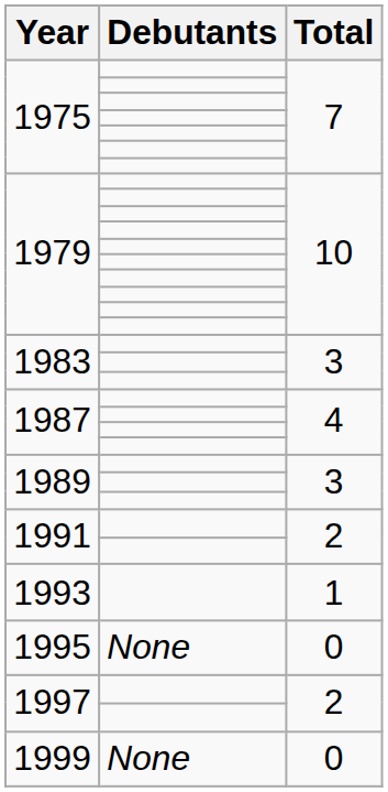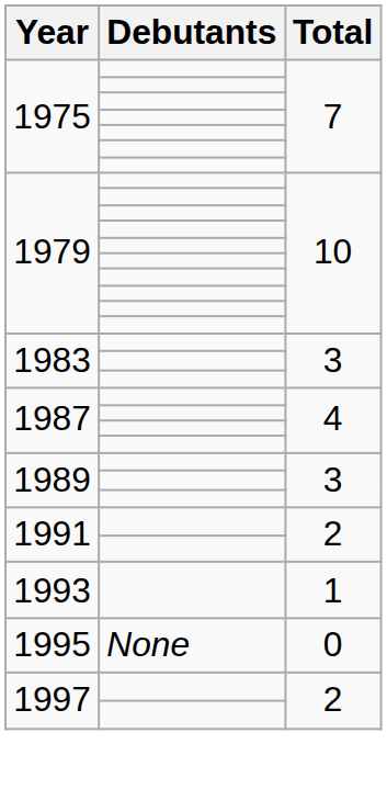 <table class="wikitable">
 <tr>
 <th>Year</th>
 <th>Debutants</th>
 <th>Total</th>
 </tr>
 <tr>
 <td rowspan=7>1975</td>
 <td></td>
 <td rowspan=7 align=center>7</td>
 </tr>
 <tr>
 <td></td>
 </tr>
 <tr>
 <td></td>
 </tr>
 <tr>
 <td></td>
 </tr>
 <tr>
 <td></td>
 </tr>
 <tr>
 <td></td>
 </tr>
 <tr>
 <td></td>
 </tr>
 <tr>
 <td rowspan=10>1979</td>
 <td></td>
 <td rowspan=10 align=center>10</td>
 </tr>
 <tr>
 <td></td>
 </tr>
 <tr>
 <td></td>
 </tr>
 <tr>
 <td></td>
 </tr>
 <tr>
 <td></td>
 </tr>
 <tr>
 <td></td>
 </tr>
 <tr>
 <td></td>
 </tr>
 <tr>
 <td></td>
 </tr>
 <tr>
 <td></td>
 </tr>
 <tr>
 <td></td>
 </tr>
 <tr>
 <td rowspan=3>1983</td>
 <td></td>
 <td rowspan=3 align=center>3</td>
 </tr>
 <tr>
 <td></td>
 </tr>
 <tr>
 <td></td>
 </tr>
 <tr>
 <td rowspan=4>1987</td>
 <td></td>
 <td rowspan=4 align=center>4</td>
 </tr>
 <tr>
 <td></td>
 </tr>
 <tr>
 <td></td>
 </tr>
 <tr>
 <td></td>
 </tr>
 <tr>
 <td rowspan=3>1989</td>
 <td></td>
 <td rowspan=3 align=center>3</td>
 </tr>
 <tr>
 <td></td>
 </tr>
 <tr>
 <td></td>
 </tr>
 <tr>
 <td rowspan=2>1991</td>
 <td></td>
 <td rowspan=2 align=center>2</td>
 </tr>
 <tr>
 <td></td>
 </tr>
 <tr>
 <td>1993</td>
 <td></td>
 <td align=center>1</td>
 </tr>
 <tr>
 <td>1995</td>
 <td><em>None</em></td>
 <td align=center>0</td>
 </tr>
 <tr>
 <td rowspan=2>1997</td>
 <td></td>
 <td rowspan=2 align=center>2</td>
 </tr>
 <tr>
 <td></td>
 </tr>
-<tr>
-<td>1999</td>
-<td><em>None</em></td>
-<td align=center>0</td>
-</tr>
 </table>
